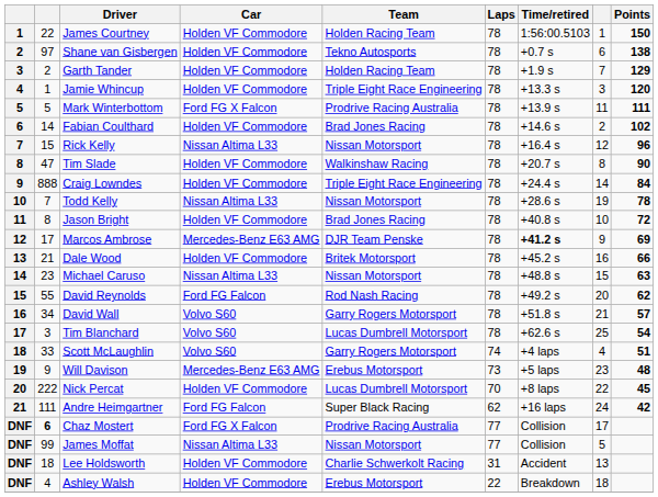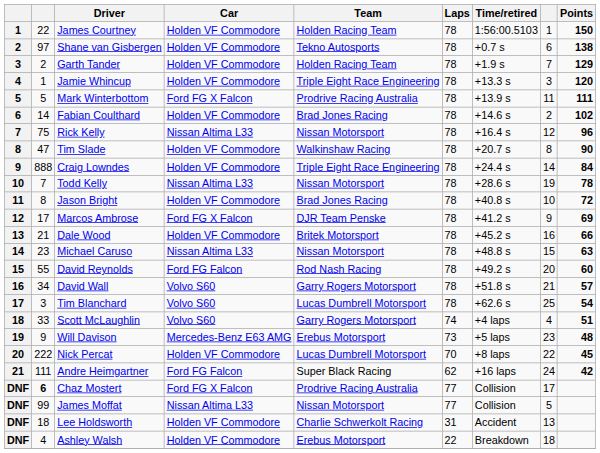 <table class="wikitable" style="font-size: 90%">
 <tr>
 <th></th>
 <th></th>
 <th>Driver</th>
 <th>Car</th>
 <th>Team</th>
 <th>Laps</th>
 <th>Time/retired</th>
 <th></th>
 <th>Points</th>
 </tr>
 <tr>
 <th>1</th>
 <td align="center">22</td>
 <td> <a href='#'>James Courtney</a></td>
 <td><a href='#'>Holden VF Commodore</a></td>
 <td><a href='#'>Holden Racing Team</a></td>
 <td>78</td>
 <td>1:56:00.5103</td>
 <td align="center">1</td>
 <td align="right"><strong>150</strong></td>
 </tr>
 <tr>
 <th>2</th>
 <td align="center">97</td>
 <td> <a href='#'>Shane van Gisbergen</a></td>
 <td><a href='#'>Holden VF Commodore</a></td>
 <td><a href='#'>Tekno Autosports</a></td>
 <td>78</td>
 <td>+0.7 s</td>
 <td align="center">6</td>
 <td align="right"><strong>138</strong></td>
 </tr>
 <tr>
 <th>3</th>
 <td align="center">2</td>
 <td> <a href='#'>Garth Tander</a></td>
 <td><a href='#'>Holden VF Commodore</a></td>
 <td><a href='#'>Holden Racing Team</a></td>
 <td>78</td>
 <td>+1.9 s</td>
 <td align="center">7</td>
 <td align="right"><strong>129</strong></td>
 </tr>
 <tr>
 <th>4</th>
 <td align="center">1</td>
 <td> <a href='#'>Jamie Whincup</a></td>
 <td><a href='#'>Holden VF Commodore</a></td>
 <td><a href='#'>Triple Eight Race Engineering</a></td>
 <td>78</td>
 <td>+13.3 s</td>
 <td align="center">3</td>
 <td align="right"><strong>120</strong></td>
 </tr>
 <tr>
 <th>5</th>
 <td align="center">5</td>
 <td> <a href='#'>Mark Winterbottom</a></td>
 <td><a href='#'>Ford FG X Falcon</a></td>
 <td><a href='#'>Prodrive Racing Australia</a></td>
 <td>78</td>
 <td>+13.9 s</td>
 <td align="center">11</td>
 <td align="right"><strong>111</strong></td>
 </tr>
 <tr>
 <th>6</th>
 <td align="center">14</td>
 <td> <a href='#'>Fabian Coulthard</a></td>
 <td><a href='#'>Holden VF Commodore</a></td>
 <td><a href='#'>Brad Jones Racing</a></td>
 <td>78</td>
 <td>+14.6 s</td>
 <td align="center">2</td>
 <td align="right"><strong>102</strong></td>
 </tr>
 <tr>
 <th>7</th>
-<td align="center">15</td>
+<td align="center">75</td>
 <td> <a href='#'>Rick Kelly</a></td>
 <td><a href='#'>Nissan Altima L33</a></td>
 <td><a href='#'>Nissan Motorsport</a></td>
 <td>78</td>
 <td>+16.4 s</td>
 <td align="center">12</td>
 <td align="right"><strong>96</strong></td>
 </tr>
 <tr>
 <th>8</th>
 <td align="center">47</td>
 <td> <a href='#'>Tim Slade</a></td>
 <td><a href='#'>Holden VF Commodore</a></td>
 <td><a href='#'>Walkinshaw Racing</a></td>
 <td>78</td>
 <td>+20.7 s</td>
 <td align="center">8</td>
 <td align="right"><strong>90</strong></td>
 </tr>
 <tr>
 <th>9</th>
 <td align="center">888</td>
 <td> <a href='#'>Craig Lowndes</a></td>
 <td><a href='#'>Holden VF Commodore</a></td>
 <td><a href='#'>Triple Eight Race Engineering</a></td>
 <td>78</td>
 <td>+24.4 s</td>
 <td align="center">14</td>
 <td align="right"><strong>84</strong></td>
 </tr>
 <tr>
 <th>10</th>
 <td align="center">7</td>
 <td> <a href='#'>Todd Kelly</a></td>
 <td><a href='#'>Nissan Altima L33</a></td>
 <td><a href='#'>Nissan Motorsport</a></td>
 <td>78</td>
 <td>+28.6 s</td>
 <td align="center">19</td>
 <td align="right"><strong>78</strong></td>
 </tr>
 <tr>
 <th>11</th>
 <td align="center">8</td>
 <td> <a href='#'>Jason Bright</a></td>
 <td><a href='#'>Holden VF Commodore</a></td>
 <td><a href='#'>Brad Jones Racing</a></td>
 <td>78</td>
 <td>+40.8 s</td>
 <td align="center">10</td>
 <td align="right"><strong>72</strong></td>
 </tr>
 <tr>
 <th>12</th>
 <td align="center">17</td>
 <td> <a href='#'>Marcos Ambrose</a></td>
-<td><a href='#'>Mercedes-Benz E63 AMG</a></td>
+<td><a href='#'>Ford FG X Falcon</a></td>
 <td><a href='#'>DJR Team Penske</a></td>
 <td>78</td>
-<td><strong>+41.2 s</strong></td>
+<td>+41.2 s</td>
 <td align="center">9</td>
 <td align="right"><strong>69</strong></td>
 </tr>
 <tr>
 <th>13</th>
 <td align="center">21</td>
 <td> <a href='#'>Dale Wood</a></td>
 <td><a href='#'>Holden VF Commodore</a></td>
 <td><a href='#'>Britek Motorsport</a></td>
 <td>78</td>
 <td>+45.2 s</td>
 <td align="center">16</td>
 <td align="right"><strong>66</strong></td>
 </tr>
 <tr>
 <th>14</th>
 <td align="center">23</td>
 <td> <a href='#'>Michael Caruso</a></td>
 <td><a href='#'>Nissan Altima L33</a></td>
 <td><a href='#'>Nissan Motorsport</a></td>
 <td>78</td>
 <td>+48.8 s</td>
 <td align="center">15</td>
 <td align="right"><strong>63</strong></td>
 </tr>
 <tr>
 <th>15</th>
 <td align="center">55</td>
 <td> <a href='#'>David Reynolds</a></td>
 <td><a href='#'>Ford FG Falcon</a></td>
 <td><a href='#'>Rod Nash Racing</a></td>
 <td>78</td>
 <td>+49.2 s</td>
 <td align="center">20</td>
-<td align="right"><strong>62</strong></td>
+<td align="right"><strong>60</strong></td>
 </tr>
 <tr>
 <th>16</th>
 <td align="center">34</td>
 <td> <a href='#'>David Wall</a></td>
 <td><a href='#'>Volvo S60</a></td>
 <td><a href='#'>Garry Rogers Motorsport</a></td>
 <td>78</td>
 <td>+51.8 s</td>
 <td align="center">21</td>
 <td align="right"><strong>57</strong></td>
 </tr>
 <tr>
 <th>17</th>
 <td align="center">3</td>
 <td> <a href='#'>Tim Blanchard</a></td>
 <td><a href='#'>Volvo S60</a></td>
 <td><a href='#'>Lucas Dumbrell Motorsport</a></td>
 <td>78</td>
 <td>+62.6 s</td>
 <td align="center">25</td>
 <td align="right"><strong>54</strong></td>
 </tr>
 <tr>
 <th>18</th>
 <td align="center">33</td>
 <td> <a href='#'>Scott McLaughlin</a></td>
 <td><a href='#'>Volvo S60</a></td>
 <td><a href='#'>Garry Rogers Motorsport</a></td>
 <td>74</td>
 <td>+4 laps</td>
 <td align="center">4</td>
 <td align="right"><strong>51</strong></td>
 </tr>
 <tr>
 <th>19</th>
 <td align="center">9</td>
 <td> <a href='#'>Will Davison</a></td>
 <td><a href='#'>Mercedes-Benz E63 AMG</a></td>
 <td><a href='#'>Erebus Motorsport</a></td>
 <td>73</td>
 <td>+5 laps</td>
 <td align="center">23</td>
 <td align="right"><strong>48</strong></td>
 </tr>
 <tr>
 <th>20</th>
 <td align="center">222</td>
 <td> <a href='#'>Nick Percat</a></td>
 <td><a href='#'>Holden VF Commodore</a></td>
 <td><a href='#'>Lucas Dumbrell Motorsport</a></td>
 <td>70</td>
 <td>+8 laps</td>
 <td align="center">22</td>
 <td align="right"><strong>45</strong></td>
 </tr>
 <tr>
 <th>21</th>
 <td align="center">111</td>
 <td> <a href='#'>Andre Heimgartner</a></td>
 <td><a href='#'>Ford FG Falcon</a></td>
 <td>Super Black Racing</td>
 <td>62</td>
 <td>+16 laps</td>
 <td align="center">24</td>
 <td align="right"><strong>42</strong></td>
 </tr>
 <tr>
 <th>DNF</th>
 <td align="center"><strong>6</strong></td>
 <td> <a href='#'>Chaz Mostert</a></td>
 <td><a href='#'>Ford FG X Falcon</a></td>
 <td><a href='#'>Prodrive Racing Australia</a></td>
 <td>77</td>
 <td>Collision</td>
 <td align="center">17</td>
 <td></td>
 </tr>
 <tr>
 <th>DNF</th>
 <td align="center">99</td>
 <td> <a href='#'>James Moffat</a></td>
 <td><a href='#'>Nissan Altima L33</a></td>
 <td><a href='#'>Nissan Motorsport</a></td>
 <td>77</td>
 <td>Collision</td>
 <td align="center">5</td>
 <td></td>
 </tr>
 <tr>
 <th>DNF</th>
 <td align="center">18</td>
 <td> <a href='#'>Lee Holdsworth</a></td>
 <td><a href='#'>Holden VF Commodore</a></td>
 <td><a href='#'>Charlie Schwerkolt Racing</a></td>
 <td>31</td>
 <td>Accident</td>
 <td align="center">13</td>
 <td></td>
 </tr>
 <tr>
 <th>DNF</th>
 <td align="center">4</td>
 <td> <a href='#'>Ashley Walsh</a></td>
 <td><a href='#'>Holden VF Commodore</a></td>
 <td><a href='#'>Erebus Motorsport</a></td>
 <td>22</td>
 <td>Breakdown</td>
 <td align="center">18</td>
 <td></td>
 </tr>
 <tr>
 </tr>
 </table>
